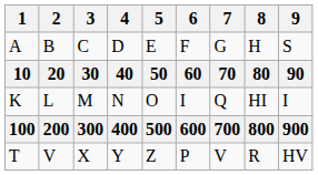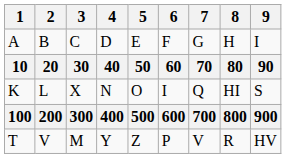 <table class="wikitable">
 <tr>
 <th>1</th>
 <th>2</th>
 <th>3</th>
 <th>4</th>
 <th>5</th>
 <th>6</th>
 <th>7</th>
 <th>8</th>
 <th>9</th>
 </tr>
 <tr>
 <td>A</td>
 <td>B</td>
 <td>C</td>
 <td>D</td>
 <td>E</td>
 <td>F</td>
 <td>G</td>
 <td>H</td>
-<td>S</td>
+<td>I</td>
 </tr>
 <tr>
 <th>10</th>
 <th>20</th>
 <th>30</th>
 <th>40</th>
 <th>50</th>
 <th>60</th>
 <th>70</th>
 <th>80</th>
 <th>90</th>
 </tr>
 <tr>
 <td>K</td>
 <td>L</td>
-<td>M</td>
+<td>X</td>
 <td>N</td>
 <td>O</td>
 <td>I</td>
 <td>Q</td>
 <td>HI</td>
-<td>I</td>
+<td>S</td>
 </tr>
 <tr>
 <th>100</th>
 <th>200</th>
 <th>300</th>
 <th>400</th>
 <th>500</th>
 <th>600</th>
 <th>700</th>
 <th>800</th>
 <th>900</th>
 </tr>
 <tr>
 <td>T</td>
 <td>V</td>
-<td>X</td>
+<td>M</td>
 <td>Y</td>
 <td>Z</td>
 <td>P</td>
 <td>V</td>
 <td>R</td>
 <td>HV</td>
 </tr>
 </table>
